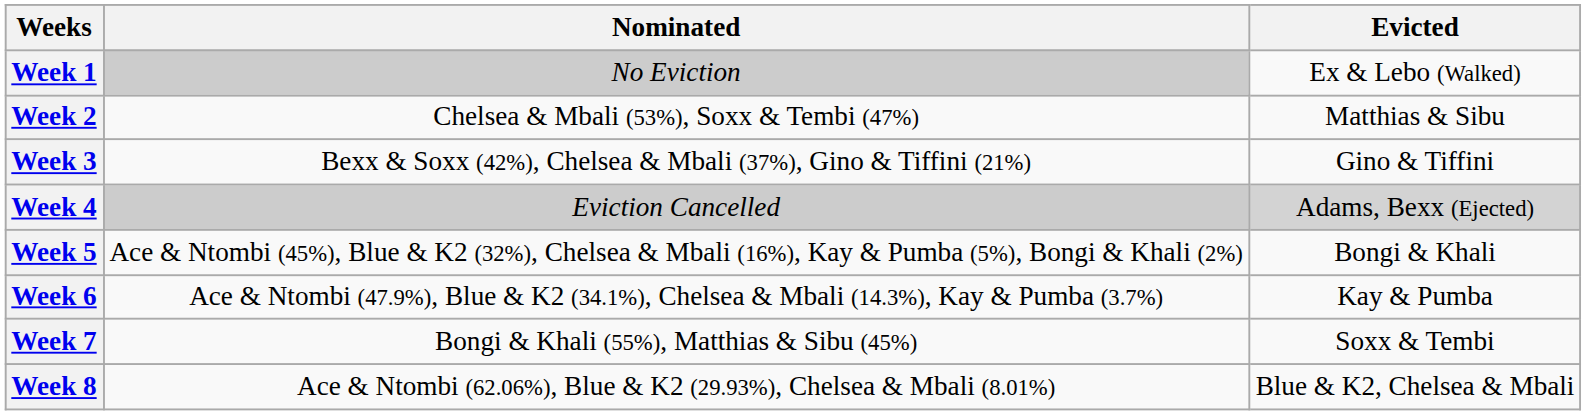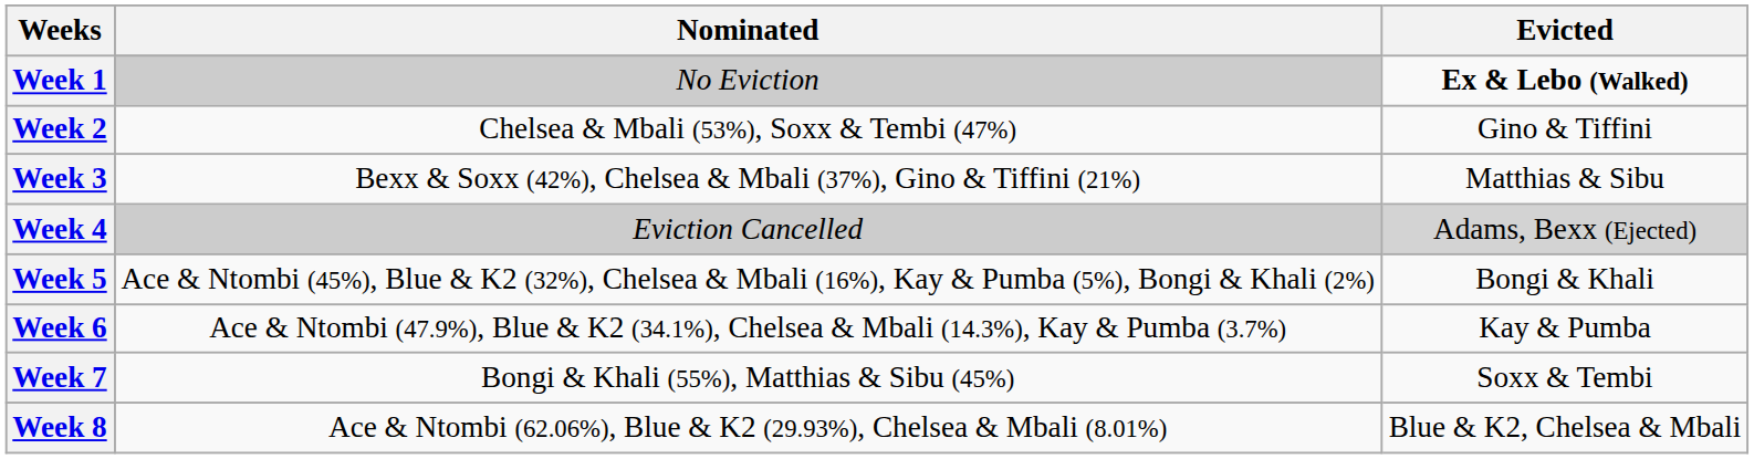 <table class="wikitable" style="font-size:90%; text-align:center; margin-left: auto; margin-right: auto">
 <tr>
 <th>Weeks</th>
 <th>Nominated</th>
 <th>Evicted</th>
 </tr>
 <tr>
 <th><a href='#'>Week 1</a></th>
 <td bgcolor="CCCCCC"><em>No Eviction</em></td>
-<td>Ex & Lebo <small>(Walked)</small></td>
+<td><strong>Ex & Lebo <small>(Walked)</small></strong></td>
 </tr>
 <tr>
 <th><a href='#'>Week 2</a></th>
 <td>Chelsea & Mbali <small>(53%)</small>, Soxx & Tembi <small>(47%)</small></td>
-<td>Matthias & Sibu</td>
+<td>Gino & Tiffini</td>
 </tr>
 <tr>
 <th><a href='#'>Week 3</a></th>
 <td>Bexx & Soxx <small>(42%)</small>, Chelsea & Mbali <small>(37%)</small>, Gino & Tiffini <small>(21%)</small></td>
-<td>Gino & Tiffini</td>
+<td>Matthias & Sibu</td>
 </tr>
 <tr>
 <th><a href='#'>Week 4</a></th>
 <td style="background:#ccc"><em>Eviction Cancelled</em></td>
 <td style="background: lightgrey;">Adams, Bexx <small>(Ejected)</small></td>
 </tr>
 <tr>
 <th><a href='#'>Week 5</a></th>
 <td>Ace & Ntombi <small>(45%)</small>, Blue & K2 <small>(32%)</small>, Chelsea & Mbali <small>(16%)</small>, Kay & Pumba <small>(5%)</small>, Bongi & Khali <small>(2%)</small></td>
 <td>Bongi & Khali</td>
 </tr>
 <tr>
 <th><a href='#'>Week 6</a></th>
 <td>Ace & Ntombi <small>(47.9%)</small>, Blue & K2 <small>(34.1%)</small>, Chelsea & Mbali <small>(14.3%)</small>, Kay & Pumba <small>(3.7%)</small></td>
 <td>Kay & Pumba</td>
 </tr>
 <tr>
 <th><a href='#'>Week 7</a></th>
 <td>Bongi & Khali <small>(55%)</small>, Matthias & Sibu <small>(45%)</small></td>
 <td>Soxx & Tembi</td>
 </tr>
 <tr>
 <th><a href='#'>Week 8</a></th>
 <td>Ace & Ntombi <small>(62.06%)</small>, Blue & K2 <small>(29.93%)</small>, Chelsea & Mbali <small>(8.01%)</small></td>
 <td>Blue & K2, Chelsea & Mbali</td>
 </tr>
 </table>
